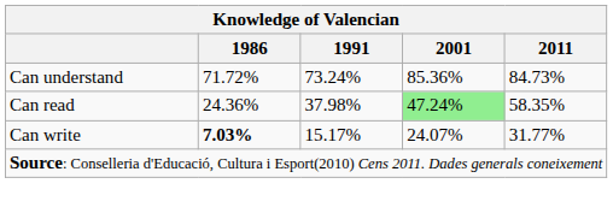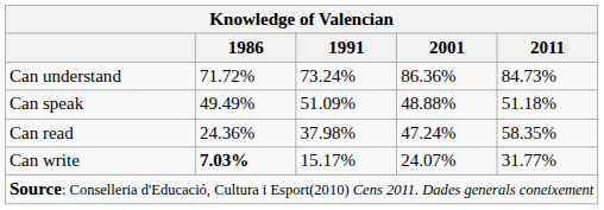 <table class="wikitable">
 <tr>
 <th colspan="5">Knowledge of Valencian</th>
 </tr>
 <tr>
 <th></th>
 <th>1986</th>
 <th>1991</th>
 <th>2001</th>
 <th>2011</th>
 </tr>
 <tr>
 <td>Can understand</td>
 <td>71.72%</td>
 <td>73.24%</td>
-<td>85.36%</td>
+<td>86.36%</td>
 <td>84.73%</td>
+</tr>
+<tr>
+<td>Can speak</td>
+<td>49.49%</td>
+<td>51.09%</td>
+<td>48.88%</td>
+<td>51.18%</td>
 </tr>
 <tr>
 <td>Can read</td>
 <td>24.36%</td>
 <td>37.98%</td>
-<td style="background: lightgreen;">47.24%</td>
+<td>47.24%</td>
 <td>58.35%</td>
 </tr>
 <tr>
 <td>Can write</td>
 <td><strong>7.03%</strong></td>
 <td>15.17%</td>
 <td>24.07%</td>
 <td>31.77%</td>
 </tr>
 <tr>
 <td colspan="5"><strong>Source</strong><small>: Conselleria d'Educació, Cultura i Esport</small><small>(2010) <em>Cens 2011. Dades generals coneixement</em></small></td>
 </tr>
 </table>
